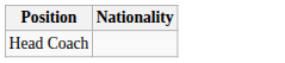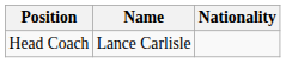 <table class="wikitable">
 <tr>
 <th>Position</th>
+<th>Name</th>
 <th>Nationality</th>
 </tr>
 <tr>
 <td>Head Coach</td>
+<td>Lance Carlisle</td>
 <td></td>
 </tr>
 </table>
